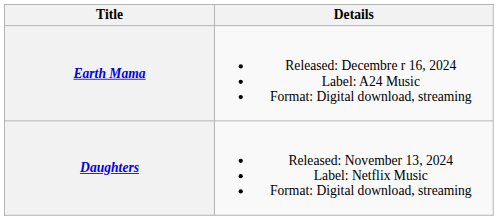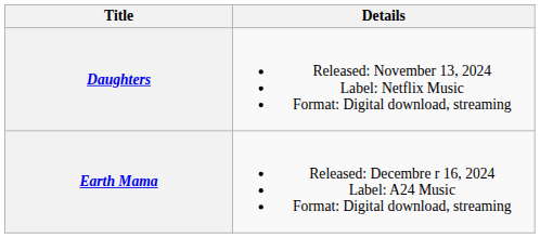 <table class="wikitable plainrowheaders" style="text-align:center">
 <tr>
 <th scope="col" style="width:15em;">Title</th>
 <th scope="col" style="width:20em;">Details</th>
 </tr>
 <tr>
+<th scope="row"><em><a href='#'>Daughters</a></em></th>
+<td><br><ul><li>Released: November 13, 2024</li><li>Label: Netflix Music</li><li>Format: Digital download, streaming</li></ul></td>
+</tr>
+<tr>
 <th scope="row"><em><a href='#'>Earth Mama</a></em></th>
 <td><br><ul><li>Released: Decembre r 16, 2024</li><li>Label: A24 Music</li><li>Format: Digital download, streaming</li></ul></td>
 </tr>
-<tr>
-<th scope="row"><em><a href='#'>Daughters</a></em></th>
-<td><br><ul><li>Released: November 13, 2024</li><li>Label: Netflix Music</li><li>Format: Digital download, streaming</li></ul></td>
-</tr>
 </table>
